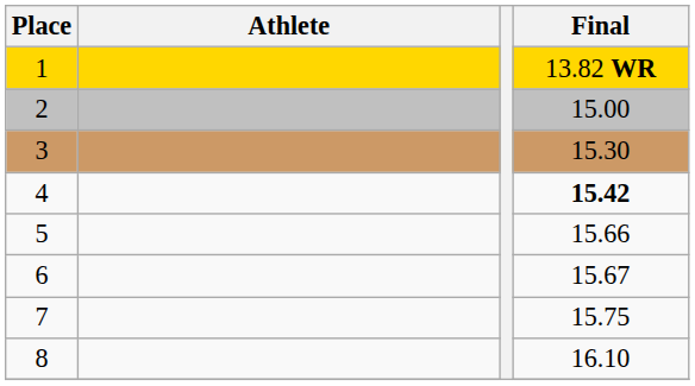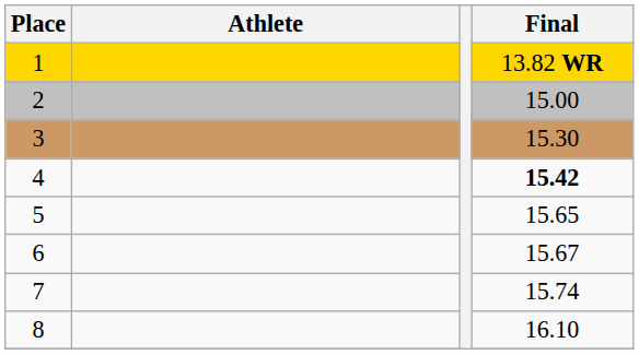 <table class="wikitable" style="text-align:center">
 <tr>
 <th>Place</th>
 <th width=250>Athlete</th>
 <th rowspan=10></th>
 <th width=100>Final</th>
 </tr>
 <tr bgcolor=gold>
 <td>1</td>
 <td align=left></td>
 <td>13.82 <strong>WR</strong></td>
 </tr>
 <tr bgcolor=silver>
 <td>2</td>
 <td align=left></td>
 <td>15.00</td>
 </tr>
 <tr bgcolor=cc9966>
 <td>3</td>
 <td align=left></td>
 <td>15.30</td>
 </tr>
 <tr>
 <td>4</td>
 <td align=left></td>
 <td><strong>15.42</strong></td>
 </tr>
 <tr>
 <td>5</td>
 <td align=left></td>
-<td>15.66</td>
+<td>15.65</td>
 </tr>
 <tr>
 <td>6</td>
 <td align=left></td>
 <td>15.67</td>
 </tr>
 <tr>
 <td>7</td>
 <td align=left></td>
-<td>15.75</td>
+<td>15.74</td>
 </tr>
 <tr>
 <td>8</td>
 <td align=left></td>
 <td>16.10</td>
 </tr>
 <tr>
 </tr>
 </table>
